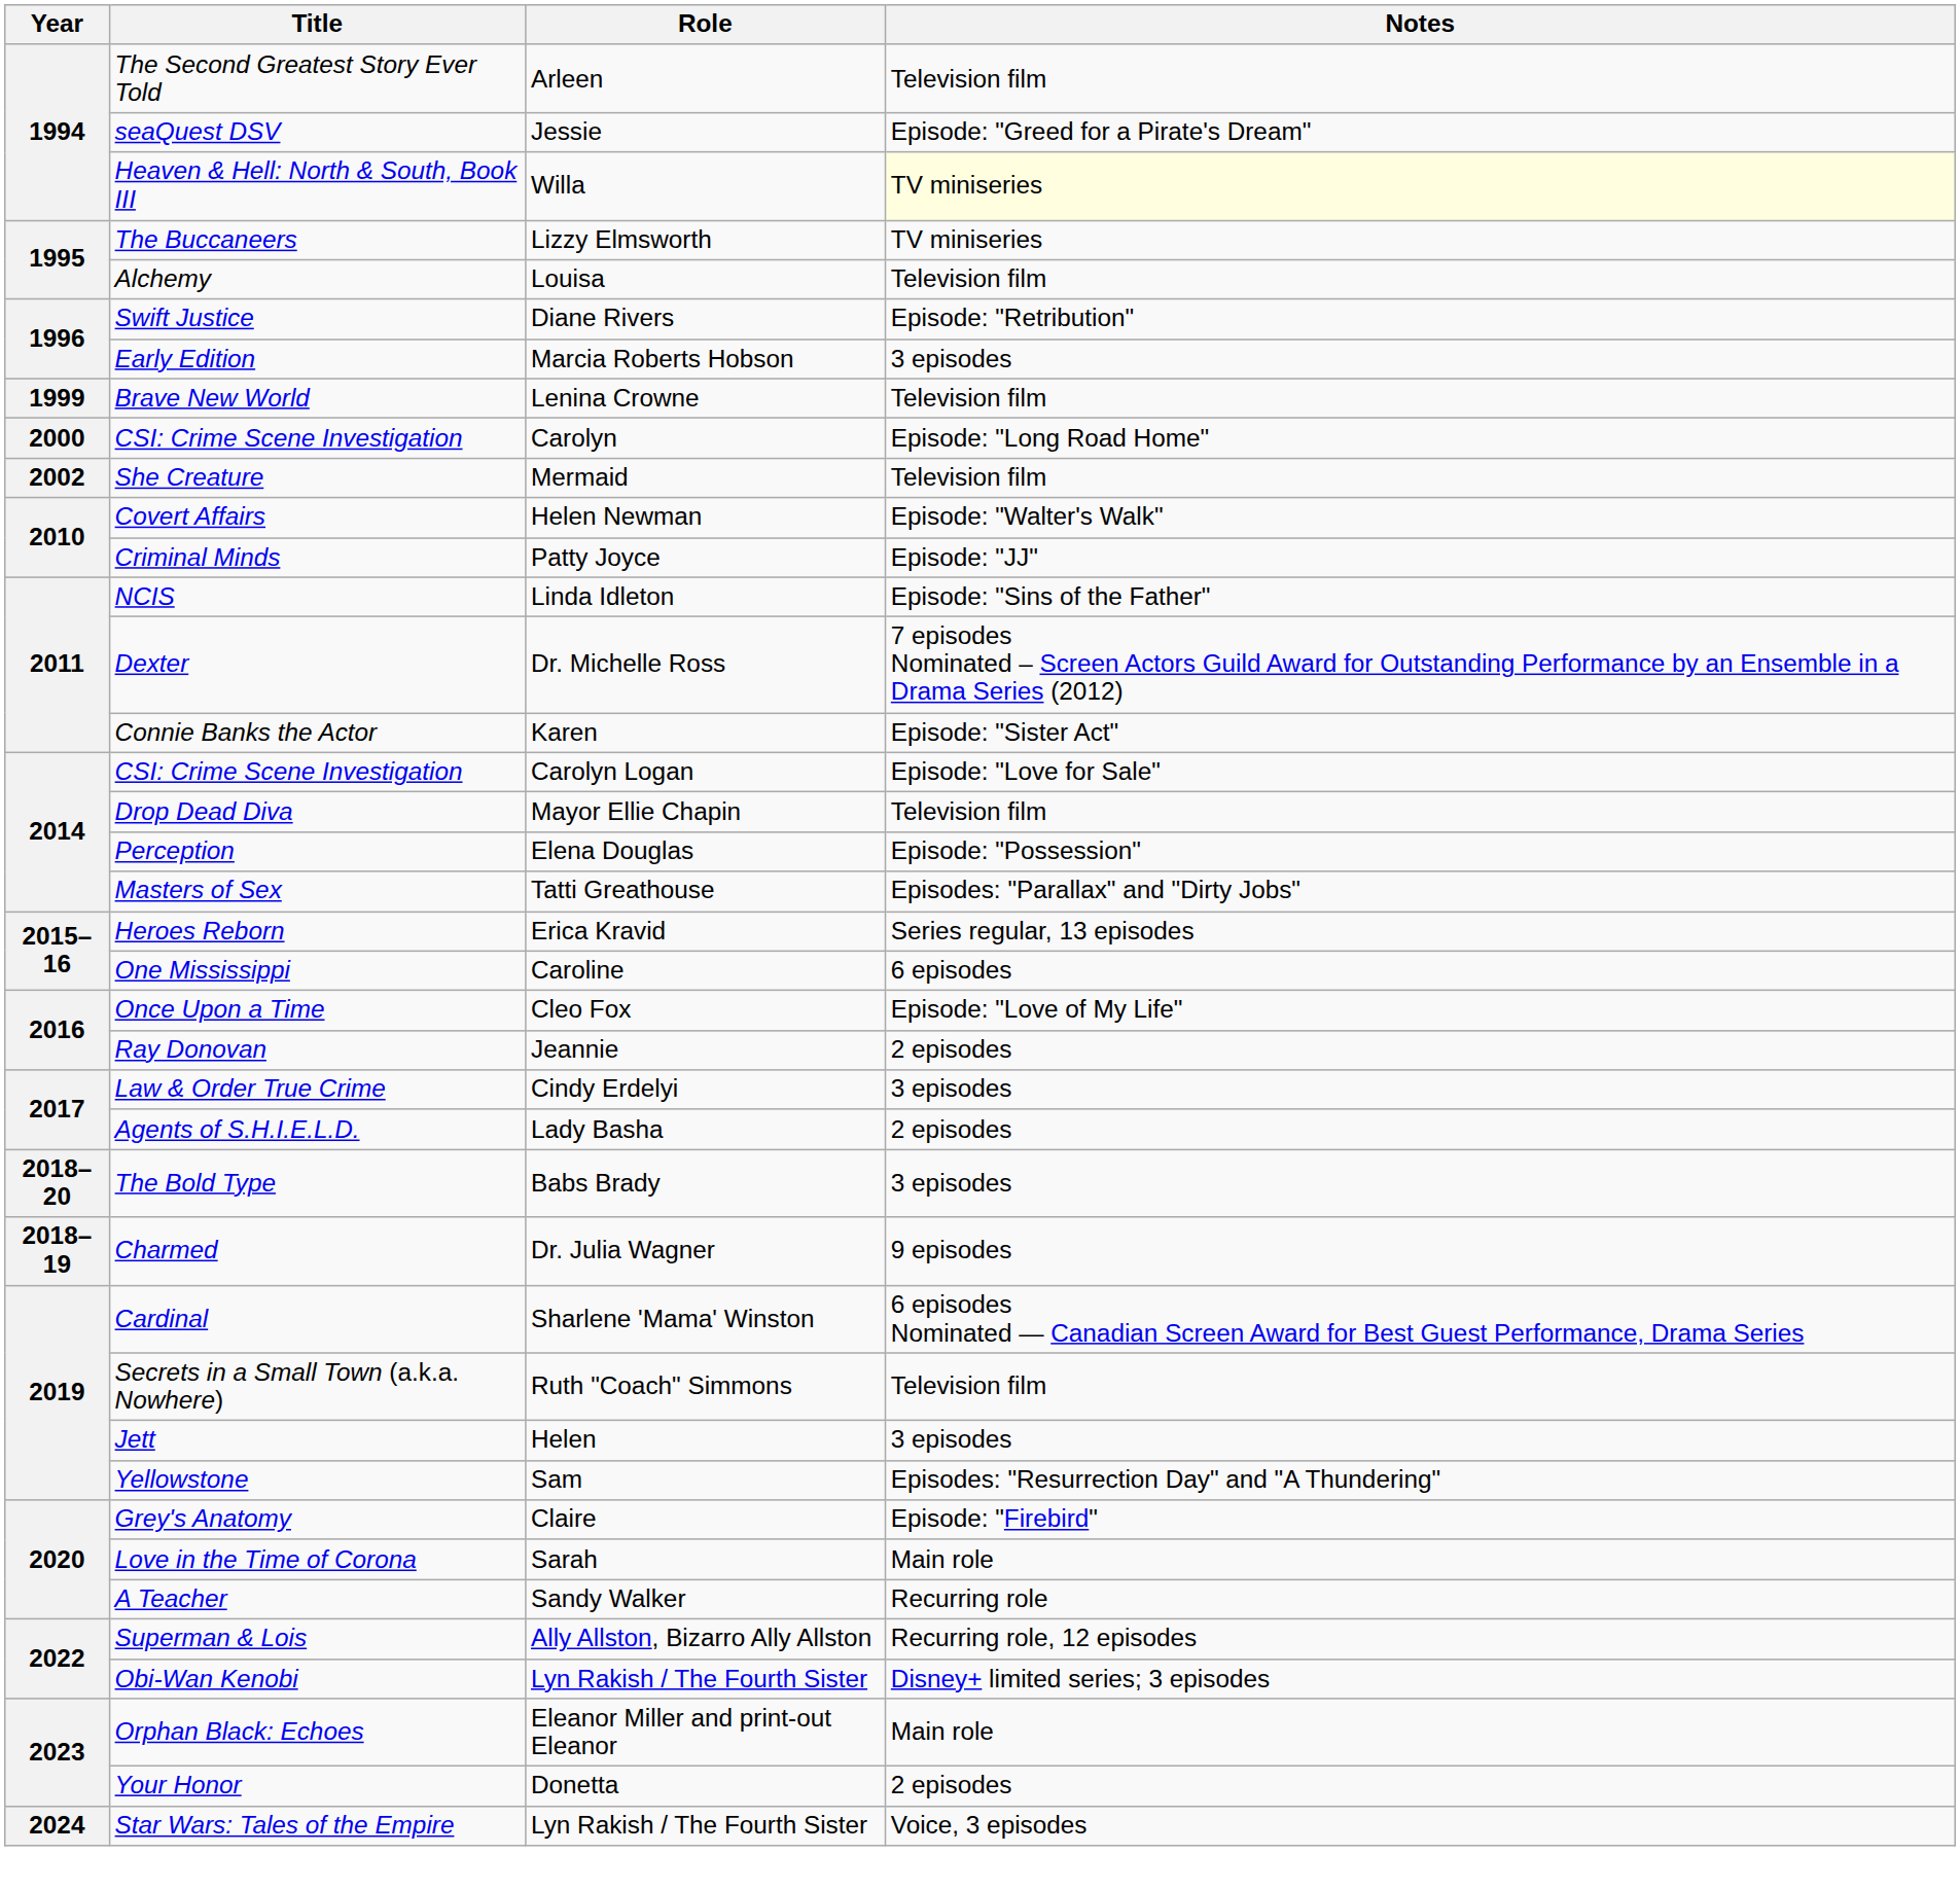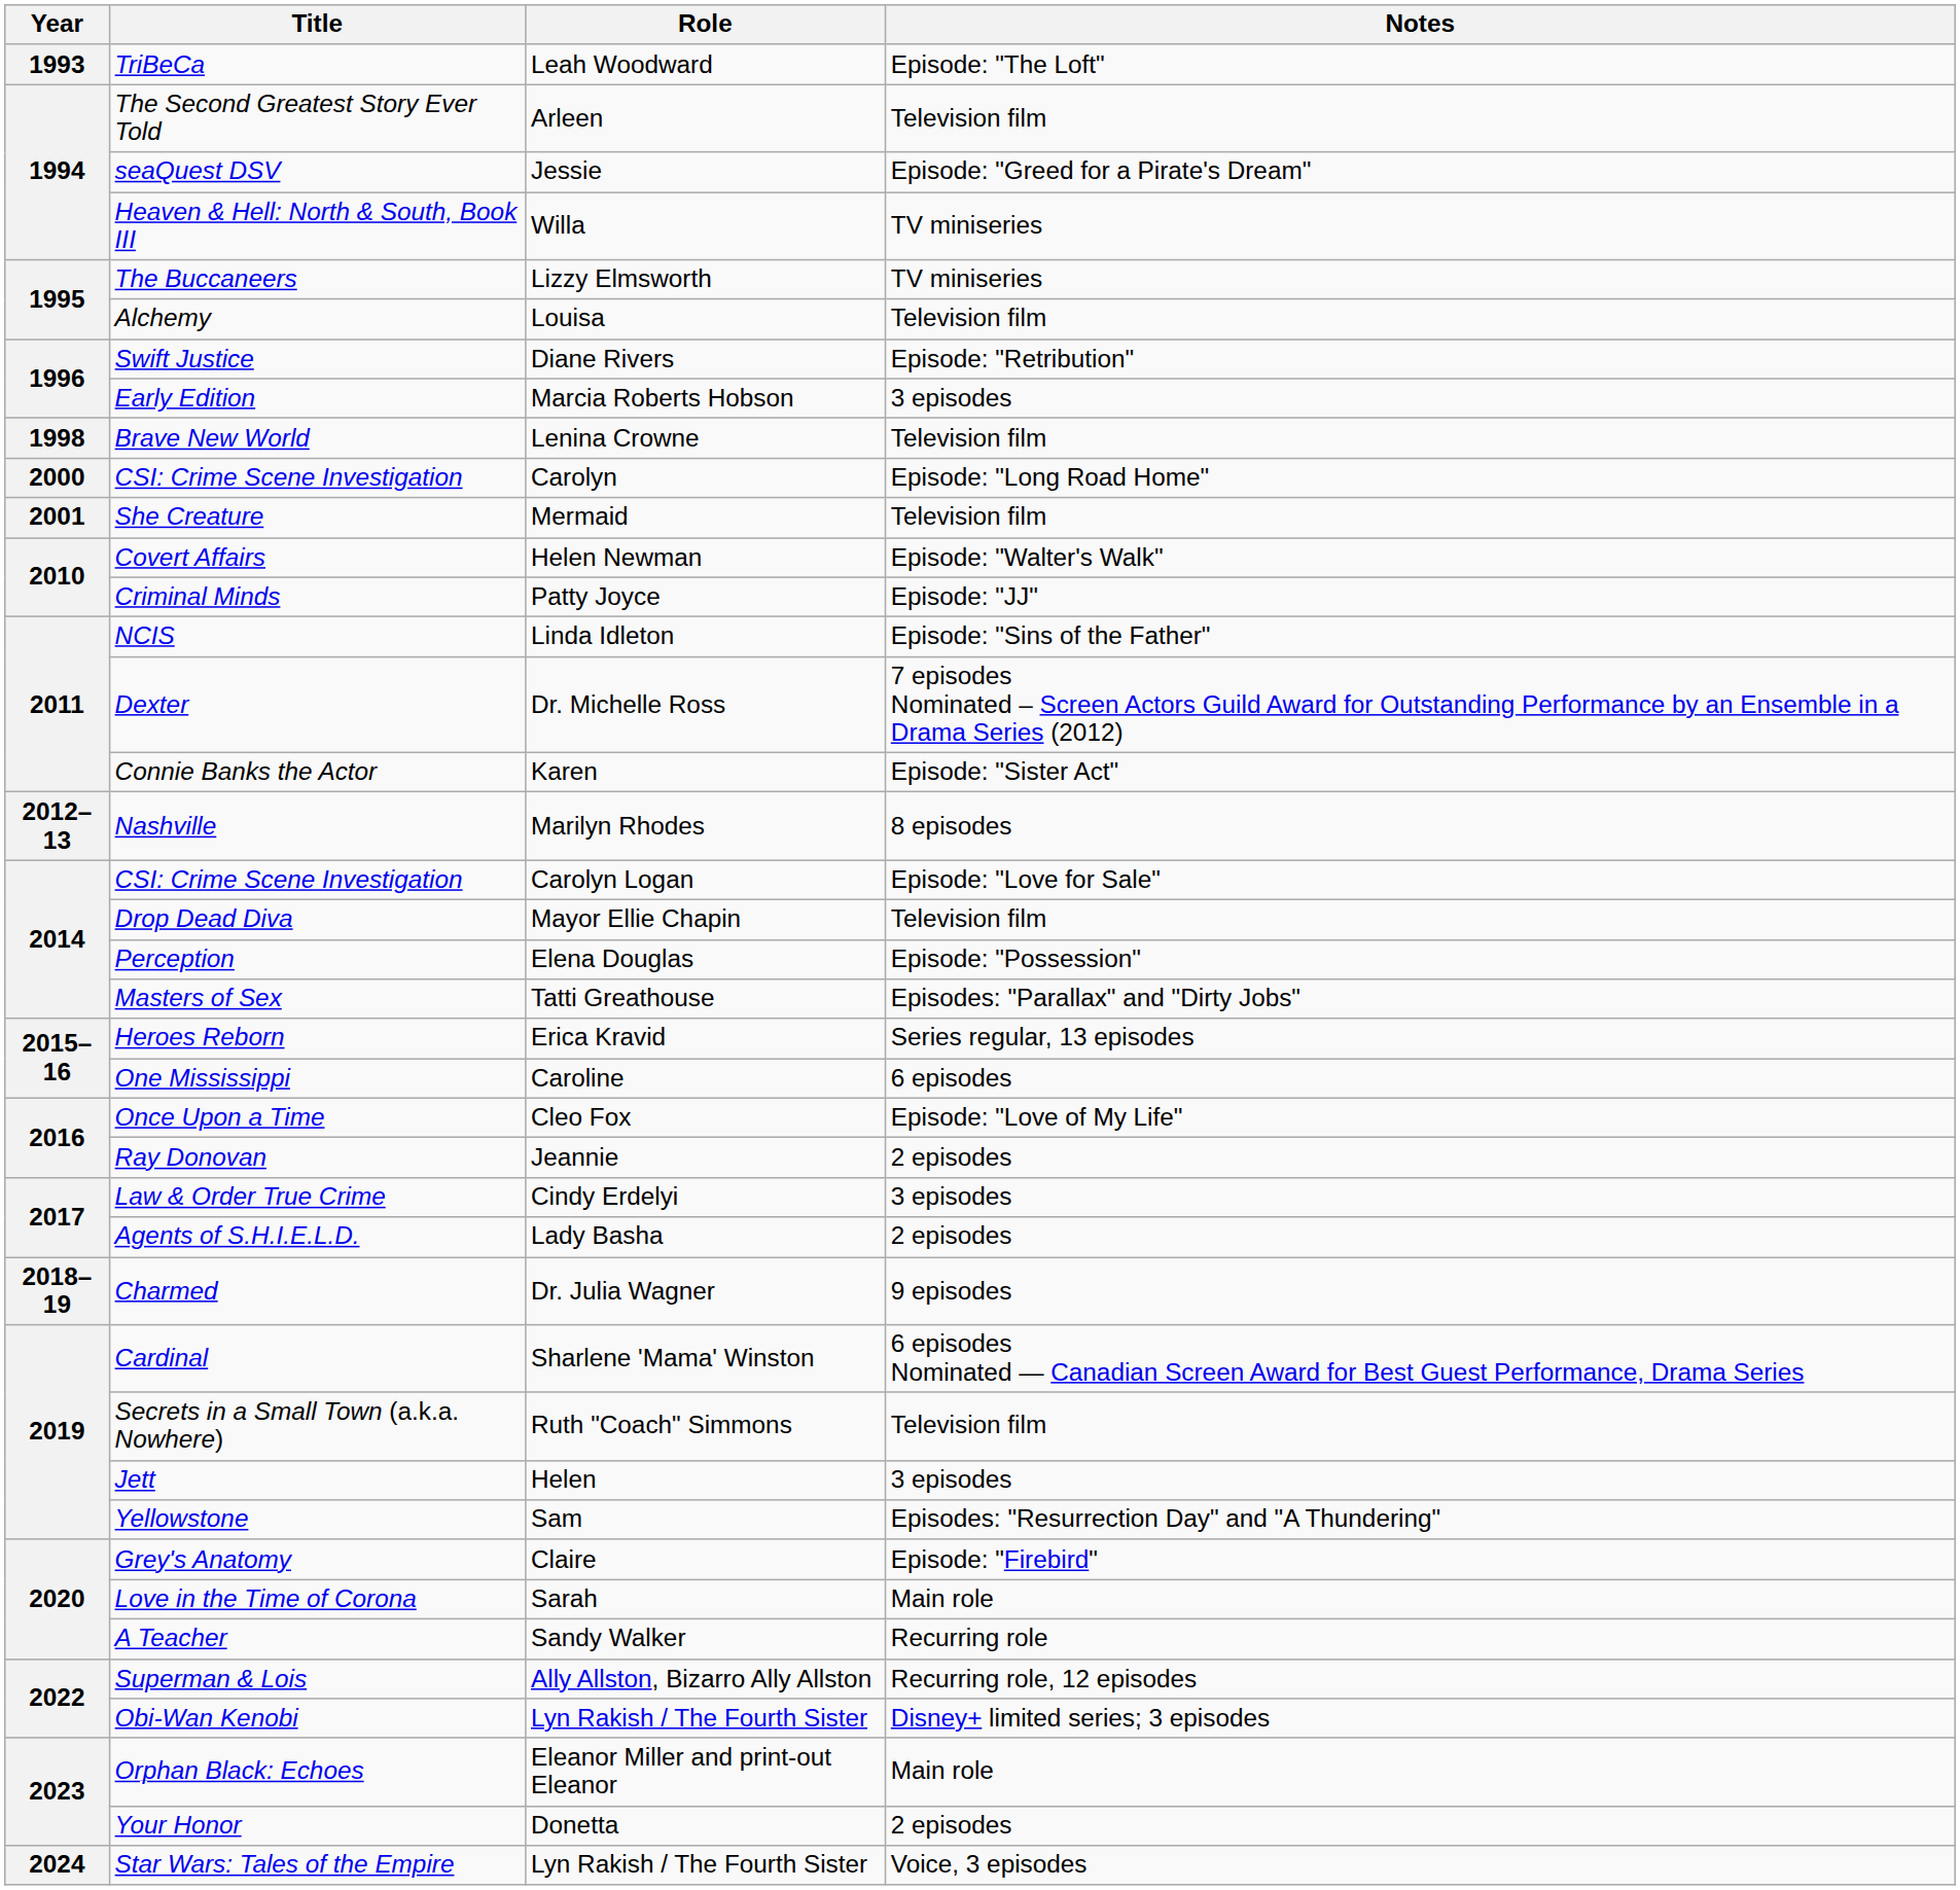 <table class="wikitable plainrowheaders sortable">
 <tr>
 <th scope="col">Year</th>
 <th scope="col">Title</th>
 <th scope="col">Role</th>
 <th scope="col" class="unsortable">Notes</th>
+</tr>
+<tr>
+<th scope="row">1993</th>
+<td><em><a href='#'>TriBeCa</a></em></td>
+<td>Leah Woodward</td>
+<td>Episode: "The Loft"</td>
 </tr>
 <tr>
 <th scope="row" rowspan="3">1994</th>
 <td><em>The Second Greatest Story Ever Told</em></td>
 <td>Arleen</td>
 <td>Television film</td>
 </tr>
 <tr>
 <td><em><a href='#'>seaQuest DSV</a></em></td>
 <td>Jessie</td>
 <td>Episode: "Greed for a Pirate's Dream"</td>
 </tr>
 <tr>
 <td><em><a href='#'>Heaven & Hell: North & South, Book III</a></em></td>
 <td>Willa</td>
-<td style="background: lightyellow;">TV miniseries</td>
+<td>TV miniseries</td>
 </tr>
 <tr>
 <th scope="row" rowspan="2">1995</th>
 <td><em><a href='#'>The Buccaneers</a></em></td>
 <td>Lizzy Elmsworth</td>
 <td>TV miniseries</td>
 </tr>
 <tr>
 <td><em>Alchemy</em></td>
 <td>Louisa</td>
 <td>Television film</td>
 </tr>
 <tr>
 <th scope="row" rowspan="2">1996</th>
 <td><em><a href='#'>Swift Justice</a></em></td>
 <td>Diane Rivers</td>
 <td>Episode: "Retribution"</td>
 </tr>
 <tr>
 <td><em><a href='#'>Early Edition</a></em></td>
 <td>Marcia Roberts Hobson</td>
 <td>3 episodes</td>
 </tr>
 <tr>
-<th scope="row">1999</th>
+<th scope="row">1998</th>
 <td><em><a href='#'>Brave New World</a></em></td>
 <td>Lenina Crowne</td>
 <td>Television film</td>
 </tr>
 <tr>
 <th scope="row">2000</th>
 <td><em><a href='#'>CSI: Crime Scene Investigation</a></em></td>
 <td>Carolyn</td>
 <td>Episode: "Long Road Home"</td>
 </tr>
 <tr>
-<th scope="row">2002</th>
+<th scope="row">2001</th>
 <td><em><a href='#'>She Creature</a></em></td>
 <td>Mermaid</td>
 <td>Television film</td>
 </tr>
 <tr>
 <th scope="row" rowspan="2">2010</th>
 <td><em><a href='#'>Covert Affairs</a></em></td>
 <td>Helen Newman</td>
 <td>Episode: "Walter's Walk"</td>
 </tr>
 <tr>
 <td><em><a href='#'>Criminal Minds</a></em></td>
 <td>Patty Joyce</td>
 <td>Episode: "JJ"</td>
 </tr>
 <tr>
 <th scope="row" rowspan="3">2011</th>
 <td><em><a href='#'>NCIS</a></em></td>
 <td>Linda Idleton</td>
 <td>Episode: "Sins of the Father"</td>
 </tr>
 <tr>
 <td><em><a href='#'>Dexter</a></em></td>
 <td>Dr. Michelle Ross</td>
 <td>7 episodes<br>Nominated – <a href='#'>Screen Actors Guild Award for Outstanding Performance by an Ensemble in a Drama Series</a> (2012)</td>
 </tr>
 <tr>
 <td><em>Connie Banks the Actor</em></td>
 <td>Karen</td>
 <td>Episode: "Sister Act"</td>
+</tr>
+<tr>
+<th scope="row">2012–13</th>
+<td><em><a href='#'>Nashville</a></em></td>
+<td>Marilyn Rhodes</td>
+<td>8 episodes</td>
 </tr>
 <tr>
 <th scope="row" rowspan="4">2014</th>
 <td><em><a href='#'>CSI: Crime Scene Investigation</a></em></td>
 <td>Carolyn Logan</td>
 <td>Episode: "Love for Sale"</td>
 </tr>
 <tr>
 <td><em><a href='#'>Drop Dead Diva</a></em></td>
 <td>Mayor Ellie Chapin</td>
 <td>Television film</td>
 </tr>
 <tr>
 <td><em><a href='#'>Perception</a></em></td>
 <td>Elena Douglas</td>
 <td>Episode: "Possession"</td>
 </tr>
 <tr>
 <td><em><a href='#'>Masters of Sex</a></em></td>
 <td>Tatti Greathouse</td>
 <td>Episodes: "Parallax" and "Dirty Jobs"</td>
 </tr>
 <tr>
 <th scope="row" rowspan="2">2015–16</th>
 <td><em><a href='#'>Heroes Reborn</a></em></td>
 <td>Erica Kravid</td>
 <td>Series regular, 13 episodes</td>
 </tr>
 <tr>
 <td><em><a href='#'>One Mississippi</a></em></td>
 <td>Caroline</td>
 <td>6 episodes</td>
 </tr>
 <tr>
 <th scope="row" rowspan="2">2016</th>
 <td><em><a href='#'>Once Upon a Time</a></em></td>
 <td>Cleo Fox</td>
 <td>Episode: "Love of My Life"</td>
 </tr>
 <tr>
 <td><em><a href='#'>Ray Donovan</a></em></td>
 <td>Jeannie</td>
 <td>2 episodes</td>
 </tr>
 <tr>
 <th scope="row" rowspan="2">2017</th>
 <td><em><a href='#'>Law & Order True Crime</a></em></td>
 <td>Cindy Erdelyi</td>
 <td>3 episodes</td>
 </tr>
 <tr>
 <td><em><a href='#'>Agents of S.H.I.E.L.D.</a></em></td>
 <td>Lady Basha</td>
 <td>2 episodes</td>
-</tr>
-<tr>
-<th scope="row">2018–20</th>
-<td><em><a href='#'>The Bold Type</a></em></td>
-<td>Babs Brady</td>
-<td>3 episodes</td>
 </tr>
 <tr>
 <th scope="row">2018–19</th>
 <td><em><a href='#'>Charmed</a></em></td>
 <td>Dr. Julia Wagner</td>
 <td>9 episodes</td>
 </tr>
 <tr>
 <th scope="row" rowspan="4">2019</th>
 <td><em><a href='#'>Cardinal</a></em></td>
 <td>Sharlene 'Mama' Winston</td>
 <td>6 episodes<br>Nominated — <a href='#'>Canadian Screen Award for Best Guest Performance, Drama Series</a></td>
 </tr>
 <tr>
 <td><em>Secrets in a Small Town</em> (a.k.a. <em>Nowhere</em>)</td>
 <td>Ruth "Coach" Simmons</td>
 <td>Television film</td>
 </tr>
 <tr>
 <td><em><a href='#'>Jett</a></em></td>
 <td>Helen</td>
 <td>3 episodes</td>
 </tr>
 <tr>
 <td><em><a href='#'>Yellowstone</a></em></td>
 <td>Sam</td>
 <td>Episodes: "Resurrection Day" and "A Thundering"</td>
 </tr>
 <tr>
 <th scope="row" rowspan="3">2020</th>
 <td><em><a href='#'>Grey's Anatomy</a></em></td>
 <td>Claire</td>
 <td>Episode: "<a href='#'>Firebird</a>"</td>
 </tr>
 <tr>
 <td><em><a href='#'>Love in the Time of Corona</a></em></td>
 <td>Sarah</td>
 <td>Main role</td>
 </tr>
 <tr>
 <td><em><a href='#'>A Teacher</a></em></td>
 <td>Sandy Walker</td>
 <td>Recurring role</td>
 </tr>
 <tr>
 <th scope="row" rowspan="2">2022</th>
 <td><em><a href='#'>Superman & Lois</a></em></td>
 <td><a href='#'>Ally Allston</a>, Bizarro Ally Allston</td>
 <td>Recurring role, 12 episodes</td>
 </tr>
 <tr>
 <td><em><a href='#'>Obi-Wan Kenobi</a></em></td>
 <td><a href='#'>Lyn Rakish / The Fourth Sister</a></td>
 <td><a href='#'>Disney+</a> limited series; 3 episodes</td>
 </tr>
 <tr>
 <th scope="row" rowspan="2">2023</th>
 <td><em><a href='#'>Orphan Black: Echoes</a></em></td>
 <td>Eleanor Miller and print-out Eleanor</td>
 <td>Main role</td>
 </tr>
 <tr>
 <td><em><a href='#'>Your Honor</a></em></td>
 <td>Donetta</td>
 <td>2 episodes</td>
 </tr>
 <tr>
 <th scope="row">2024</th>
 <td><em><a href='#'>Star Wars: Tales of the Empire</a></em></td>
 <td>Lyn Rakish / The Fourth Sister</td>
 <td>Voice, 3 episodes</td>
 </tr>
 </table>
